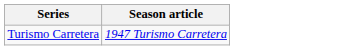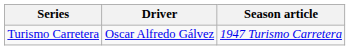 <table class="wikitable" style="font-size: 87%;">
 <tr>
 <th>Series</th>
+<th>Driver</th>
 <th>Season article</th>
 </tr>
 <tr>
 <td><a href='#'>Turismo Carretera</a></td>
+<td> <a href='#'>Oscar Alfredo Gálvez</a></td>
 <td><em><a href='#'>1947 Turismo Carretera</a></em></td>
 </tr>
 </table>
